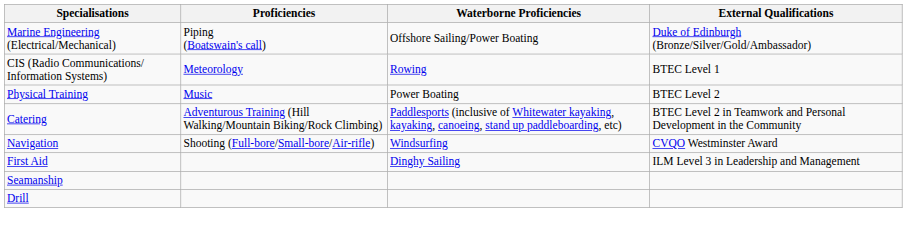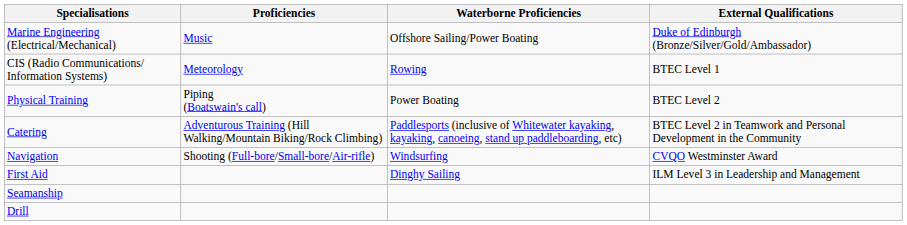 <table class="wikitable">
 <tr>
 <th>Specialisations</th>
 <th>Proficiencies</th>
 <th>Waterborne Proficiencies</th>
 <th>External Qualifications</th>
 </tr>
 <tr>
 <td><a href='#'>Marine Engineering</a> (Electrical/Mechanical)</td>
-<td>Piping<br>(<a href='#'>Boatswain's call</a>)</td>
+<td><a href='#'>Music</a></td>
 <td>Offshore Sailing/Power Boating</td>
 <td><a href='#'>Duke of Edinburgh</a> (Bronze/Silver/Gold/Ambassador)</td>
 </tr>
 <tr>
 <td>CIS (Radio Communications/ Information Systems)</td>
 <td><a href='#'>Meteorology</a></td>
 <td><a href='#'>Rowing</a></td>
 <td>BTEC Level 1</td>
 </tr>
 <tr>
 <td><a href='#'>Physical Training</a></td>
-<td><a href='#'>Music</a></td>
+<td>Piping<br>(<a href='#'>Boatswain's call</a>)</td>
 <td>Power Boating</td>
 <td>BTEC Level 2</td>
 </tr>
 <tr>
 <td><a href='#'>Catering</a></td>
 <td><a href='#'>Adventurous Training</a> (Hill Walking/Mountain Biking/Rock Climbing)</td>
 <td><a href='#'>Paddlesports</a> (inclusive of <a href='#'>Whitewater kayaking</a>, <a href='#'>kayaking</a>, <a href='#'>canoeing</a>, <a href='#'>stand up paddleboarding</a>, etc)</td>
 <td>BTEC Level 2 in Teamwork and Personal Development in the Community</td>
 </tr>
 <tr>
 <td><a href='#'>Navigation</a></td>
 <td>Shooting (<a href='#'>Full-bore</a>/<a href='#'>Small-bore</a>/<a href='#'>Air-rifle</a>)</td>
 <td><a href='#'>Windsurfing</a></td>
 <td><a href='#'>CVQO</a> Westminster Award</td>
 </tr>
 <tr>
 <td><a href='#'>First Aid</a></td>
 <td></td>
 <td><a href='#'>Dinghy Sailing</a></td>
 <td>ILM Level 3 in Leadership and Management</td>
 </tr>
 <tr>
 <td><a href='#'>Seamanship</a></td>
 <td></td>
 <td></td>
 <td></td>
 </tr>
 <tr>
 <td><a href='#'>Drill</a></td>
 <td></td>
 <td></td>
 <td></td>
 </tr>
 </table>
